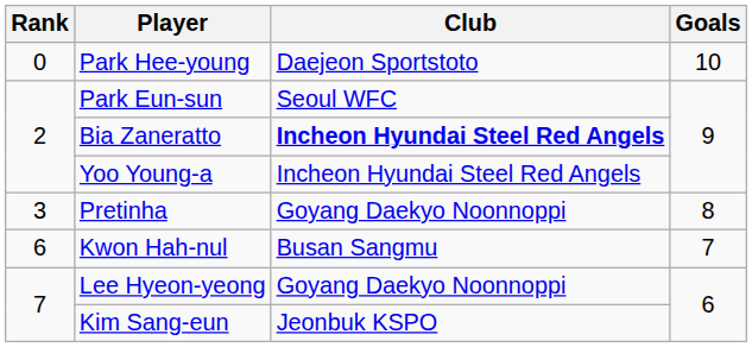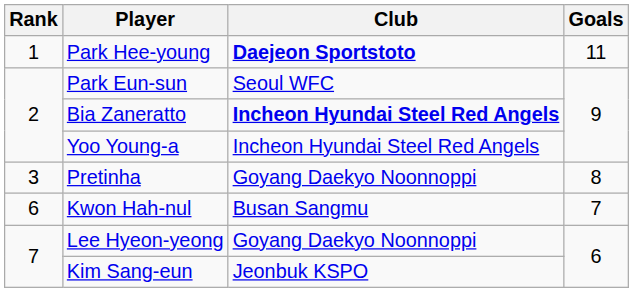 <table class="wikitable" style="text-align:center">
 <tr>
 <th>Rank</th>
 <th>Player</th>
 <th>Club</th>
 <th>Goals</th>
 </tr>
 <tr>
-<td>0</td>
+<td>1</td>
 <td align="left"> <a href='#'>Park Hee-young</a></td>
-<td align="left"><a href='#'>Daejeon Sportstoto</a></td>
-<td>10</td>
+<td align="left"><strong><a href='#'>Daejeon Sportstoto</a></strong></td>
+<td>11</td>
 </tr>
 <tr>
 <td rowspan="3">2</td>
 <td align="left"> <a href='#'>Park Eun-sun</a></td>
 <td align="left"><a href='#'>Seoul WFC</a></td>
 <td rowspan="3">9</td>
 </tr>
 <tr>
 <td align="left"> <a href='#'>Bia Zaneratto</a></td>
 <td align="left"><strong><a href='#'>Incheon Hyundai Steel Red Angels</a></strong></td>
 </tr>
 <tr>
 <td align="left"> <a href='#'>Yoo Young-a</a></td>
 <td align="left"><a href='#'>Incheon Hyundai Steel Red Angels</a></td>
 </tr>
 <tr>
 <td>3</td>
 <td align="left"> <a href='#'>Pretinha</a></td>
 <td align="left"><a href='#'>Goyang Daekyo Noonnoppi</a></td>
 <td>8</td>
 </tr>
 <tr>
 <td>6</td>
 <td align="left"> <a href='#'>Kwon Hah-nul</a></td>
 <td align="left"><a href='#'>Busan Sangmu</a></td>
 <td>7</td>
 </tr>
 <tr>
 <td rowspan="2">7</td>
 <td align="left"> <a href='#'>Lee Hyeon-yeong</a></td>
 <td align="left"><a href='#'>Goyang Daekyo Noonnoppi</a></td>
 <td rowspan="2">6</td>
 </tr>
 <tr>
 <td align="left"> <a href='#'>Kim Sang-eun</a></td>
 <td align="left"><a href='#'>Jeonbuk KSPO</a></td>
 </tr>
 </table>
